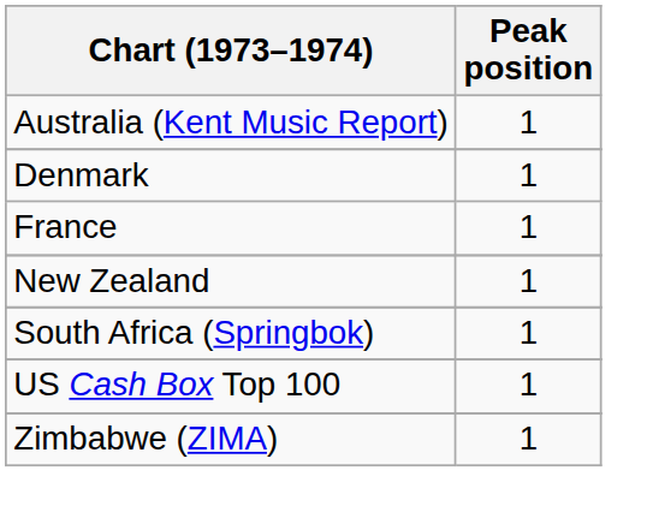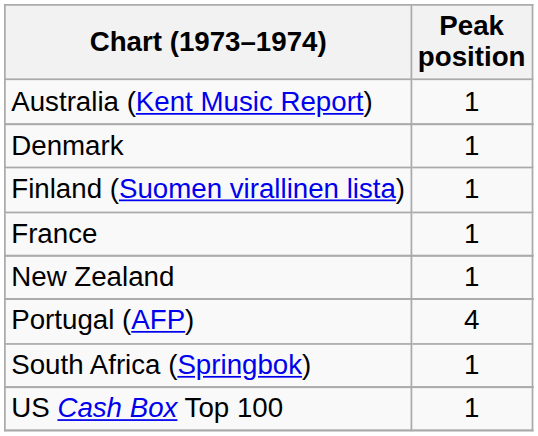 <table class="wikitable">
 <tr>
 <th align="left">Chart (1973–1974)</th>
 <th align="left">Peak<br>position</th>
 </tr>
 <tr>
 <td align="left">Australia (<a href='#'>Kent Music Report</a>)</td>
 <td style="text-align:center;">1</td>
 </tr>
 <tr>
 </tr>
 <tr>
 </tr>
 <tr>
 </tr>
 <tr>
 </tr>
 <tr>
 </tr>
 <tr>
 <td align="left">Denmark</td>
 <td style="text-align:center;">1</td>
 </tr>
 <tr>
+<td align="left">Finland (<a href='#'>Suomen virallinen lista</a>)</td>
+<td style="text-align:center;">1</td>
+</tr>
+<tr>
 <td align="left">France</td>
 <td style="text-align:center;">1</td>
 </tr>
 <tr>
 </tr>
 <tr>
 </tr>
 <tr>
 </tr>
 <tr>
 <td align="left">New Zealand</td>
 <td style="text-align:center;">1</td>
 </tr>
 <tr>
+</tr>
+<tr>
+<td align="left">Portugal (<a href='#'>AFP</a>)</td>
+<td style="text-align:center;">4</td>
 </tr>
 <tr>
 <td align="left">South Africa (<a href='#'>Springbok</a>)</td>
 <td style="text-align:center;">1</td>
 </tr>
 <tr>
 </tr>
 <tr>
 </tr>
 <tr>
 </tr>
 <tr>
 </tr>
 <tr>
 </tr>
 <tr>
 <td>US <a href='#'><em>Cash Box</em></a> Top 100</td>
 <td style="text-align:center;">1</td>
 </tr>
 <tr>
 </tr>
-<tr>
-<td align="left">Zimbabwe (<a href='#'>ZIMA</a>)</td>
-<td style="text-align:center;">1</td>
-</tr>
 </table>
